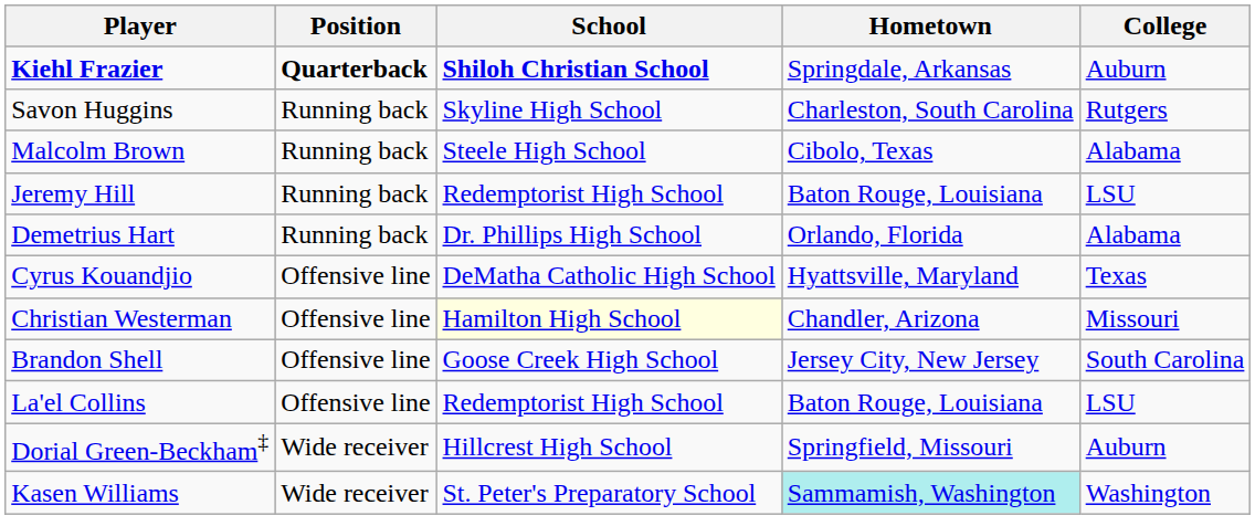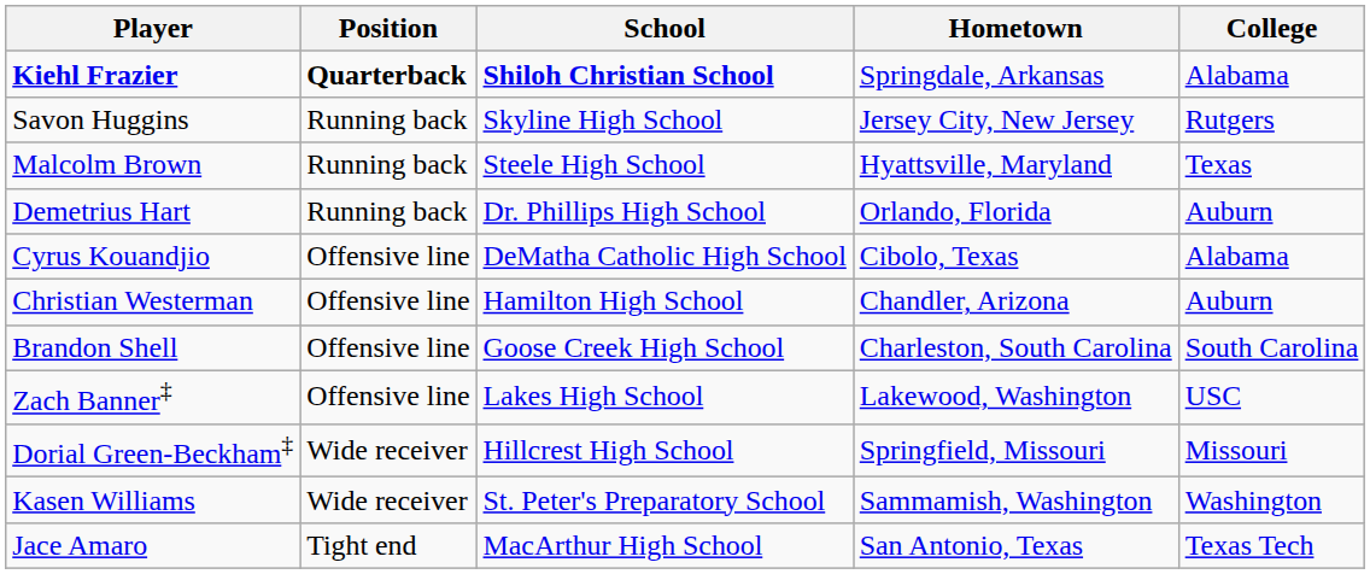 <table class="wikitable">
 <tr>
 <th>Player</th>
 <th>Position</th>
 <th>School</th>
 <th>Hometown</th>
 <th>College</th>
 </tr>
 <tr>
 <td><strong><a href='#'>Kiehl Frazier</a></strong></td>
 <td><strong>Quarterback</strong></td>
 <td><strong><a href='#'>Shiloh Christian School</a></strong></td>
 <td><a href='#'>Springdale, Arkansas</a></td>
-<td><a href='#'>Auburn</a></td>
+<td><a href='#'>Alabama</a></td>
 </tr>
 <tr>
 <td>Savon Huggins</td>
 <td>Running back</td>
 <td><a href='#'>Skyline High School</a></td>
-<td><a href='#'>Charleston, South Carolina</a></td>
+<td><a href='#'>Jersey City, New Jersey</a></td>
 <td><a href='#'>Rutgers</a></td>
 </tr>
 <tr>
 <td><a href='#'>Malcolm Brown</a></td>
 <td>Running back</td>
 <td><a href='#'>Steele High School</a></td>
-<td><a href='#'>Cibolo, Texas</a></td>
-<td><a href='#'>Alabama</a></td>
-</tr>
-<tr>
-<td><a href='#'>Jeremy Hill</a></td>
-<td>Running back</td>
-<td><a href='#'>Redemptorist High School</a></td>
-<td><a href='#'>Baton Rouge, Louisiana</a></td>
-<td><a href='#'>LSU</a></td>
+<td><a href='#'>Hyattsville, Maryland</a></td>
+<td><a href='#'>Texas</a></td>
 </tr>
 <tr>
 <td><a href='#'>Demetrius Hart</a></td>
 <td>Running back</td>
 <td><a href='#'>Dr. Phillips High School</a></td>
 <td><a href='#'>Orlando, Florida</a></td>
-<td><a href='#'>Alabama</a></td>
+<td><a href='#'>Auburn</a></td>
 </tr>
 <tr>
 <td><a href='#'>Cyrus Kouandjio</a></td>
 <td>Offensive line</td>
 <td><a href='#'>DeMatha Catholic High School</a></td>
-<td><a href='#'>Hyattsville, Maryland</a></td>
-<td><a href='#'>Texas</a></td>
+<td><a href='#'>Cibolo, Texas</a></td>
+<td><a href='#'>Alabama</a></td>
 </tr>
 <tr>
 <td><a href='#'>Christian Westerman</a></td>
 <td>Offensive line</td>
-<td style="background: lightyellow;"><a href='#'>Hamilton High School</a></td>
+<td><a href='#'>Hamilton High School</a></td>
 <td><a href='#'>Chandler, Arizona</a></td>
-<td><a href='#'>Missouri</a></td>
+<td><a href='#'>Auburn</a></td>
 </tr>
 <tr>
 <td><a href='#'>Brandon Shell</a></td>
 <td>Offensive line</td>
 <td><a href='#'>Goose Creek High School</a></td>
-<td><a href='#'>Jersey City, New Jersey</a></td>
+<td><a href='#'>Charleston, South Carolina</a></td>
 <td><a href='#'>South Carolina</a></td>
 </tr>
 <tr>
-<td><a href='#'>La'el Collins</a></td>
+<td><a href='#'>Zach Banner</a><sup>‡</sup></td>
 <td>Offensive line</td>
-<td><a href='#'>Redemptorist High School</a></td>
-<td><a href='#'>Baton Rouge, Louisiana</a></td>
-<td><a href='#'>LSU</a></td>
+<td><a href='#'>Lakes High School</a></td>
+<td><a href='#'>Lakewood, Washington</a></td>
+<td><a href='#'>USC</a></td>
 </tr>
 <tr>
 <td><a href='#'>Dorial Green-Beckham</a><sup>‡</sup></td>
 <td>Wide receiver</td>
 <td><a href='#'>Hillcrest High School</a></td>
 <td><a href='#'>Springfield, Missouri</a></td>
-<td><a href='#'>Auburn</a></td>
+<td><a href='#'>Missouri</a></td>
 </tr>
 <tr>
 <td><a href='#'>Kasen Williams</a></td>
 <td>Wide receiver</td>
 <td><a href='#'>St. Peter's Preparatory School</a></td>
-<td style="background: paleturquoise;"><a href='#'>Sammamish, Washington</a></td>
+<td><a href='#'>Sammamish, Washington</a></td>
 <td><a href='#'>Washington</a></td>
 </tr>
+<tr>
+<td><a href='#'>Jace Amaro</a></td>
+<td>Tight end</td>
+<td><a href='#'>MacArthur High School</a></td>
+<td><a href='#'>San Antonio, Texas</a></td>
+<td><a href='#'>Texas Tech</a></td>
+</tr>
 </table>
